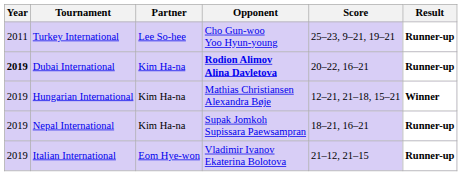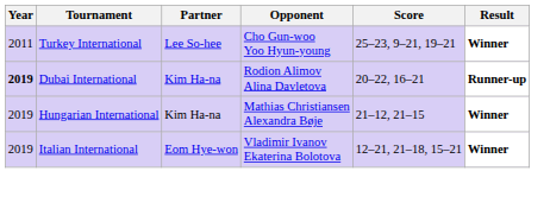 <table class="sortable wikitable" style="font-size: 90%;">
 <tr>
 <th>Year</th>
 <th>Tournament</th>
 <th>Partner</th>
 <th>Opponent</th>
 <th>Score</th>
 <th>Result</th>
 </tr>
 <tr style="background:#D8CEF6">
 <td align="center">2011</td>
 <td align="left"><a href='#'>Turkey International</a></td>
 <td align="left"> <a href='#'>Lee So-hee</a></td>
 <td align="left"> <a href='#'>Cho Gun-woo</a> <br>  <a href='#'>Yoo Hyun-young</a></td>
 <td align="left">25–23, 9–21, 19–21</td>
-<td style="text-align:left; background:white"> <strong>Runner-up</strong></td>
+<td style="text-align:left; background:white"> <strong>Winner</strong></td>
 </tr>
 <tr style="background:#D8CEF6">
 <td align="center"><strong>2019</strong></td>
 <td align="left"><a href='#'>Dubai International</a></td>
 <td align="left"> <a href='#'>Kim Ha-na</a></td>
-<td align="left"><strong> <a href='#'>Rodion Alimov</a> <br>  <a href='#'>Alina Davletova</a></strong></td>
+<td align="left"> <a href='#'>Rodion Alimov</a> <br>  <a href='#'>Alina Davletova</a></td>
 <td align="left">20–22, 16–21</td>
 <td style="text-align:left; background:white"> <strong>Runner-up</strong></td>
 </tr>
 <tr style="background:#D8CEF6">
 <td align="center">2019</td>
 <td align="left"><a href='#'>Hungarian International</a></td>
 <td align="left"> Kim Ha-na</td>
 <td align="left"> <a href='#'>Mathias Christiansen</a><br> <a href='#'>Alexandra Bøje</a></td>
-<td align="left">12–21, 21–18, 15–21</td>
+<td align="left">21–12, 21–15</td>
 <td style="text-align:left; background:white"> <strong>Winner</strong></td>
-</tr>
-<tr style="background:#D8CEF6">
-<td align="center">2019</td>
-<td align="left"><a href='#'>Nepal International</a></td>
-<td align="left"> Kim Ha-na</td>
-<td align="left"> <a href='#'>Supak Jomkoh</a><br> <a href='#'>Supissara Paewsampran</a></td>
-<td align="left">18–21, 16–21</td>
-<td style="text-align:left; background:white"> <strong>Runner-up</strong></td>
 </tr>
 <tr style="background:#D8CEF6">
 <td align="center">2019</td>
 <td align="left"><a href='#'>Italian International</a></td>
 <td align="left"> <a href='#'>Eom Hye-won</a></td>
 <td align="left"> <a href='#'>Vladimir Ivanov</a><br> <a href='#'>Ekaterina Bolotova</a></td>
-<td align="left">21–12, 21–15</td>
-<td style="text-align:left; background:white"> <strong>Runner-up</strong></td>
+<td align="left">12–21, 21–18, 15–21</td>
+<td style="text-align:left; background:white"> <strong>Winner</strong></td>
 </tr>
 </table>
